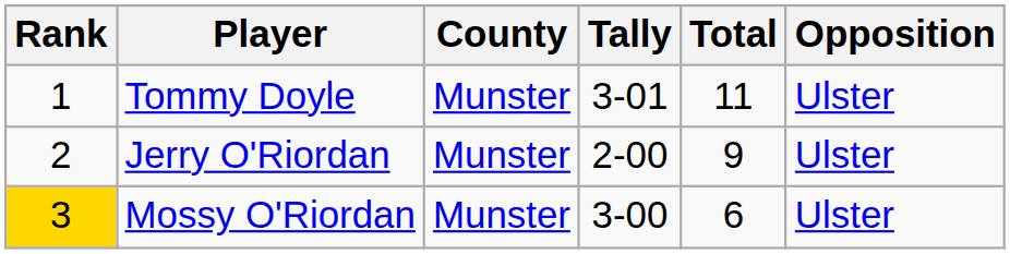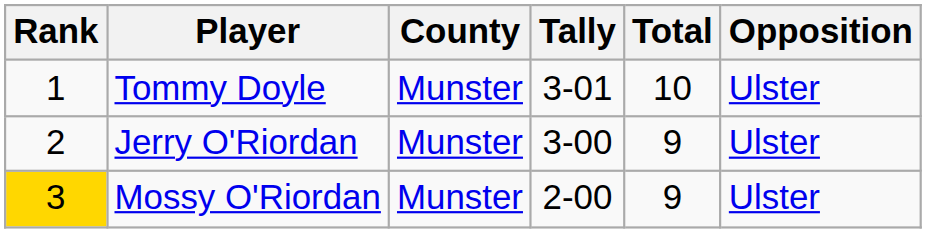 <table class="wikitable">
 <tr>
 <th>Rank</th>
 <th>Player</th>
 <th>County</th>
 <th>Tally</th>
 <th>Total</th>
 <th>Opposition</th>
 </tr>
 <tr>
 <td rowspan=1 align=center>1</td>
 <td><a href='#'>Tommy Doyle</a></td>
 <td><a href='#'>Munster</a></td>
 <td align=center>3-01</td>
-<td align=center>11</td>
+<td align=center>10</td>
 <td><a href='#'>Ulster</a></td>
 </tr>
 <tr>
 <td rowspan=1 align=center>2</td>
 <td><a href='#'>Jerry O'Riordan</a></td>
 <td><a href='#'>Munster</a></td>
-<td align=center>2-00</td>
+<td align=center>3-00</td>
 <td align=center>9</td>
 <td><a href='#'>Ulster</a></td>
 </tr>
 <tr>
 <td rowspan=1 align=center style="background: gold;">3</td>
 <td><a href='#'>Mossy O'Riordan</a></td>
 <td><a href='#'>Munster</a></td>
-<td align=center>3-00</td>
-<td align=center>6</td>
+<td align=center>2-00</td>
+<td align=center>9</td>
 <td><a href='#'>Ulster</a></td>
 </tr>
 </table>
